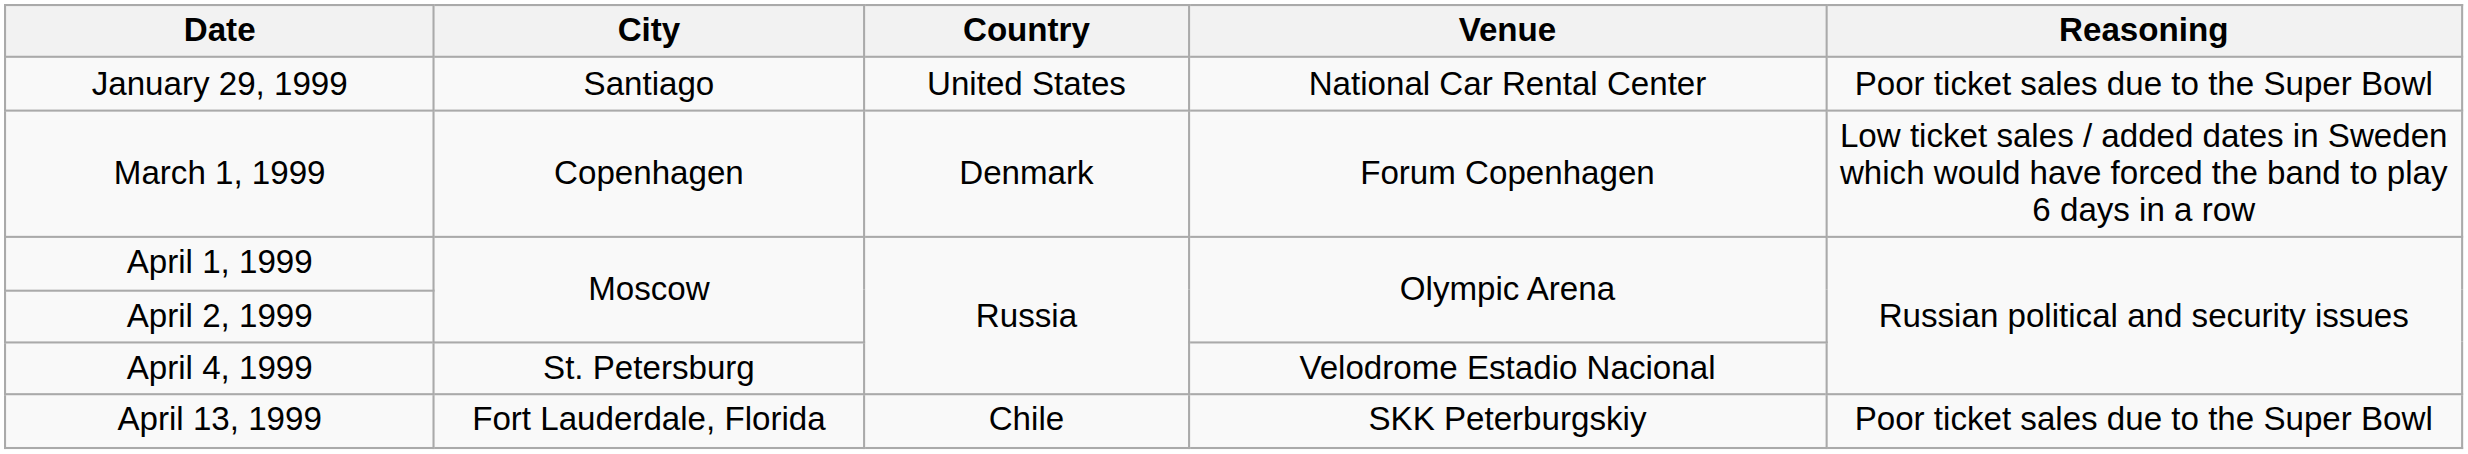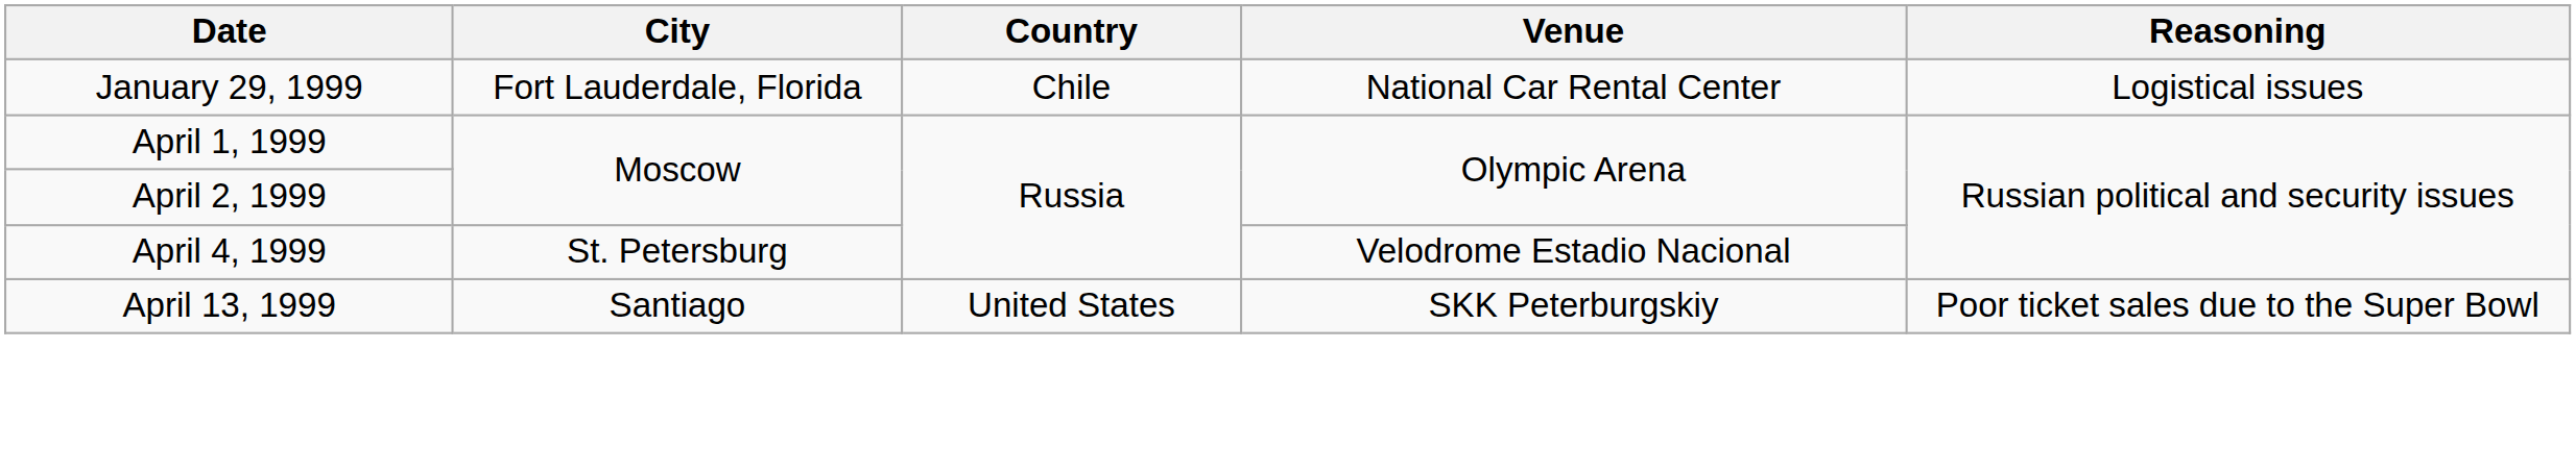 <table class="wikitable" style="text-align:center;">
 <tr>
 <th width="200">Date</th>
 <th width="200">City</th>
 <th width="150">Country</th>
 <th width="300">Venue</th>
 <th width="300">Reasoning</th>
 </tr>
 <tr>
 <td>January 29, 1999</td>
-<td>Santiago</td>
-<td>United States</td>
+<td>Fort Lauderdale, Florida</td>
+<td>Chile</td>
 <td>National Car Rental Center</td>
-<td>Poor ticket sales due to the Super Bowl</td>
-</tr>
-<tr>
-<td>March 1, 1999</td>
-<td>Copenhagen</td>
-<td>Denmark</td>
-<td>Forum Copenhagen</td>
-<td>Low ticket sales / added dates in Sweden which would have forced the band to play 6 days in a row</td>
+<td>Logistical issues</td>
 </tr>
 <tr>
 <td>April 1, 1999</td>
 <td rowspan="2">Moscow</td>
 <td rowspan="3">Russia</td>
 <td rowspan="2">Olympic Arena</td>
 <td rowspan="3">Russian political and security issues</td>
 </tr>
 <tr>
 <td>April 2, 1999</td>
 </tr>
 <tr>
 <td>April 4, 1999</td>
 <td>St. Petersburg</td>
 <td>Velodrome Estadio Nacional</td>
 </tr>
 <tr>
 <td>April 13, 1999</td>
-<td>Fort Lauderdale, Florida</td>
-<td>Chile</td>
+<td>Santiago</td>
+<td>United States</td>
 <td>SKK Peterburgskiy</td>
 <td>Poor ticket sales due to the Super Bowl</td>
 </tr>
 </table>
